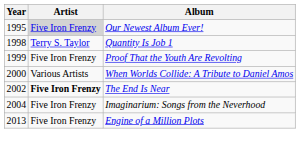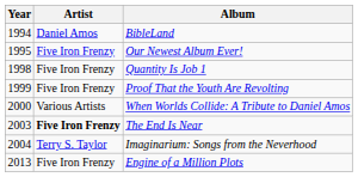 <table class="wikitable sortable">
 <tr>
 <th>Year</th>
 <th>Artist</th>
 <th>Album</th>
 </tr>
 <tr>
+<td>1994</td>
+<td><a href='#'>Daniel Amos</a></td>
+<td><em><a href='#'>BibleLand</a></em></td>
+</tr>
+<tr>
 <td>1995</td>
-<td style="background: lightgrey;"><a href='#'>Five Iron Frenzy</a></td>
+<td><a href='#'>Five Iron Frenzy</a></td>
 <td><em><a href='#'>Our Newest Album Ever!</a></em></td>
 </tr>
 <tr>
 <td>1998</td>
-<td><a href='#'>Terry S. Taylor</a></td>
+<td>Five Iron Frenzy</td>
 <td><em><a href='#'>Quantity Is Job 1</a></em></td>
 </tr>
 <tr>
 <td>1999</td>
 <td>Five Iron Frenzy</td>
 <td><em><a href='#'>Proof That the Youth Are Revolting</a></em></td>
 </tr>
 <tr>
 <td>2000</td>
 <td>Various Artists</td>
 <td><em><a href='#'>When Worlds Collide: A Tribute to Daniel Amos</a></em></td>
 </tr>
 <tr>
-<td>2002</td>
+<td>2003</td>
 <td><strong>Five Iron Frenzy</strong></td>
 <td><em><a href='#'>The End Is Near</a></em></td>
 </tr>
 <tr>
 <td>2004</td>
-<td>Five Iron Frenzy</td>
+<td><a href='#'>Terry S. Taylor</a></td>
 <td><em>Imaginarium: Songs from the Neverhood</em></td>
 </tr>
 <tr>
 <td>2013</td>
 <td>Five Iron Frenzy</td>
 <td><em><a href='#'>Engine of a Million Plots</a></em></td>
 </tr>
 </table>
